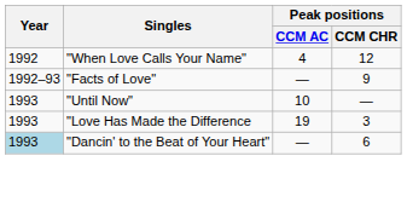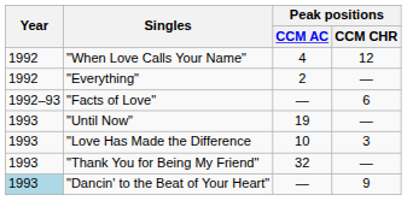 <table class="wikitable">
 <tr>
 <th rowspan="2">Year</th>
 <th rowspan="2">Singles</th>
 <th colspan="2">Peak positions</th>
 </tr>
 <tr>
 <th><a href='#'>CCM AC</a></th>
 <th>CCM CHR</th>
 </tr>
 <tr>
 <td>1992</td>
 <td>"When Love Calls Your Name"</td>
 <td align="center">4</td>
 <td align="center">12</td>
 </tr>
 <tr>
+<td>1992</td>
+<td>"Everything"</td>
+<td align="center">2</td>
+<td align="center">—</td>
+</tr>
+<tr>
 <td>1992–93</td>
 <td>"Facts of Love"</td>
 <td align="center">—</td>
-<td align="center">9</td>
+<td align="center">6</td>
 </tr>
 <tr>
 <td>1993</td>
 <td>"Until Now"</td>
-<td align="center">10</td>
+<td align="center">19</td>
 <td align="center">—</td>
 </tr>
 <tr>
 <td>1993</td>
 <td>"Love Has Made the Difference</td>
-<td align="center">19</td>
+<td align="center">10</td>
 <td align="center">3</td>
+</tr>
+<tr>
+<td>1993</td>
+<td>"Thank You for Being My Friend"</td>
+<td align="center">32</td>
+<td align="center">—</td>
 </tr>
 <tr>
 <td style="background: lightblue;">1993</td>
 <td>"Dancin' to the Beat of Your Heart"</td>
 <td align="center">—</td>
-<td align="center">6</td>
+<td align="center">9</td>
 </tr>
 </table>
